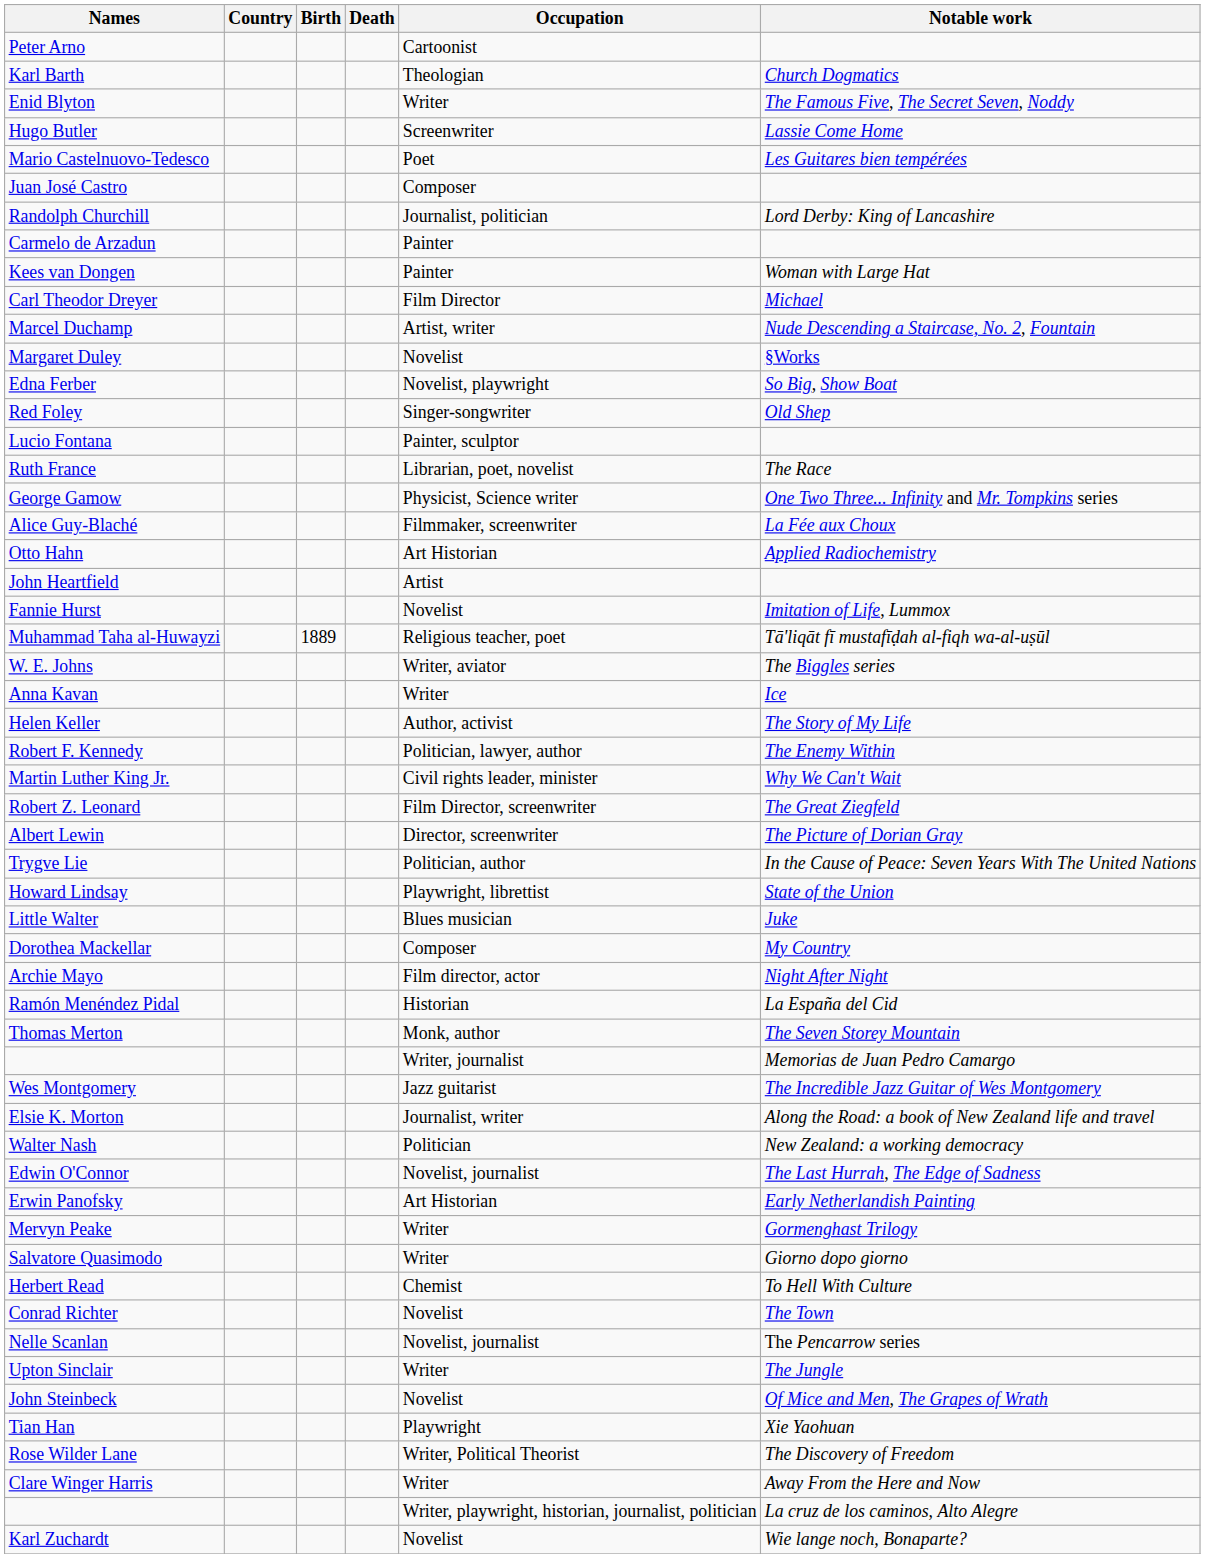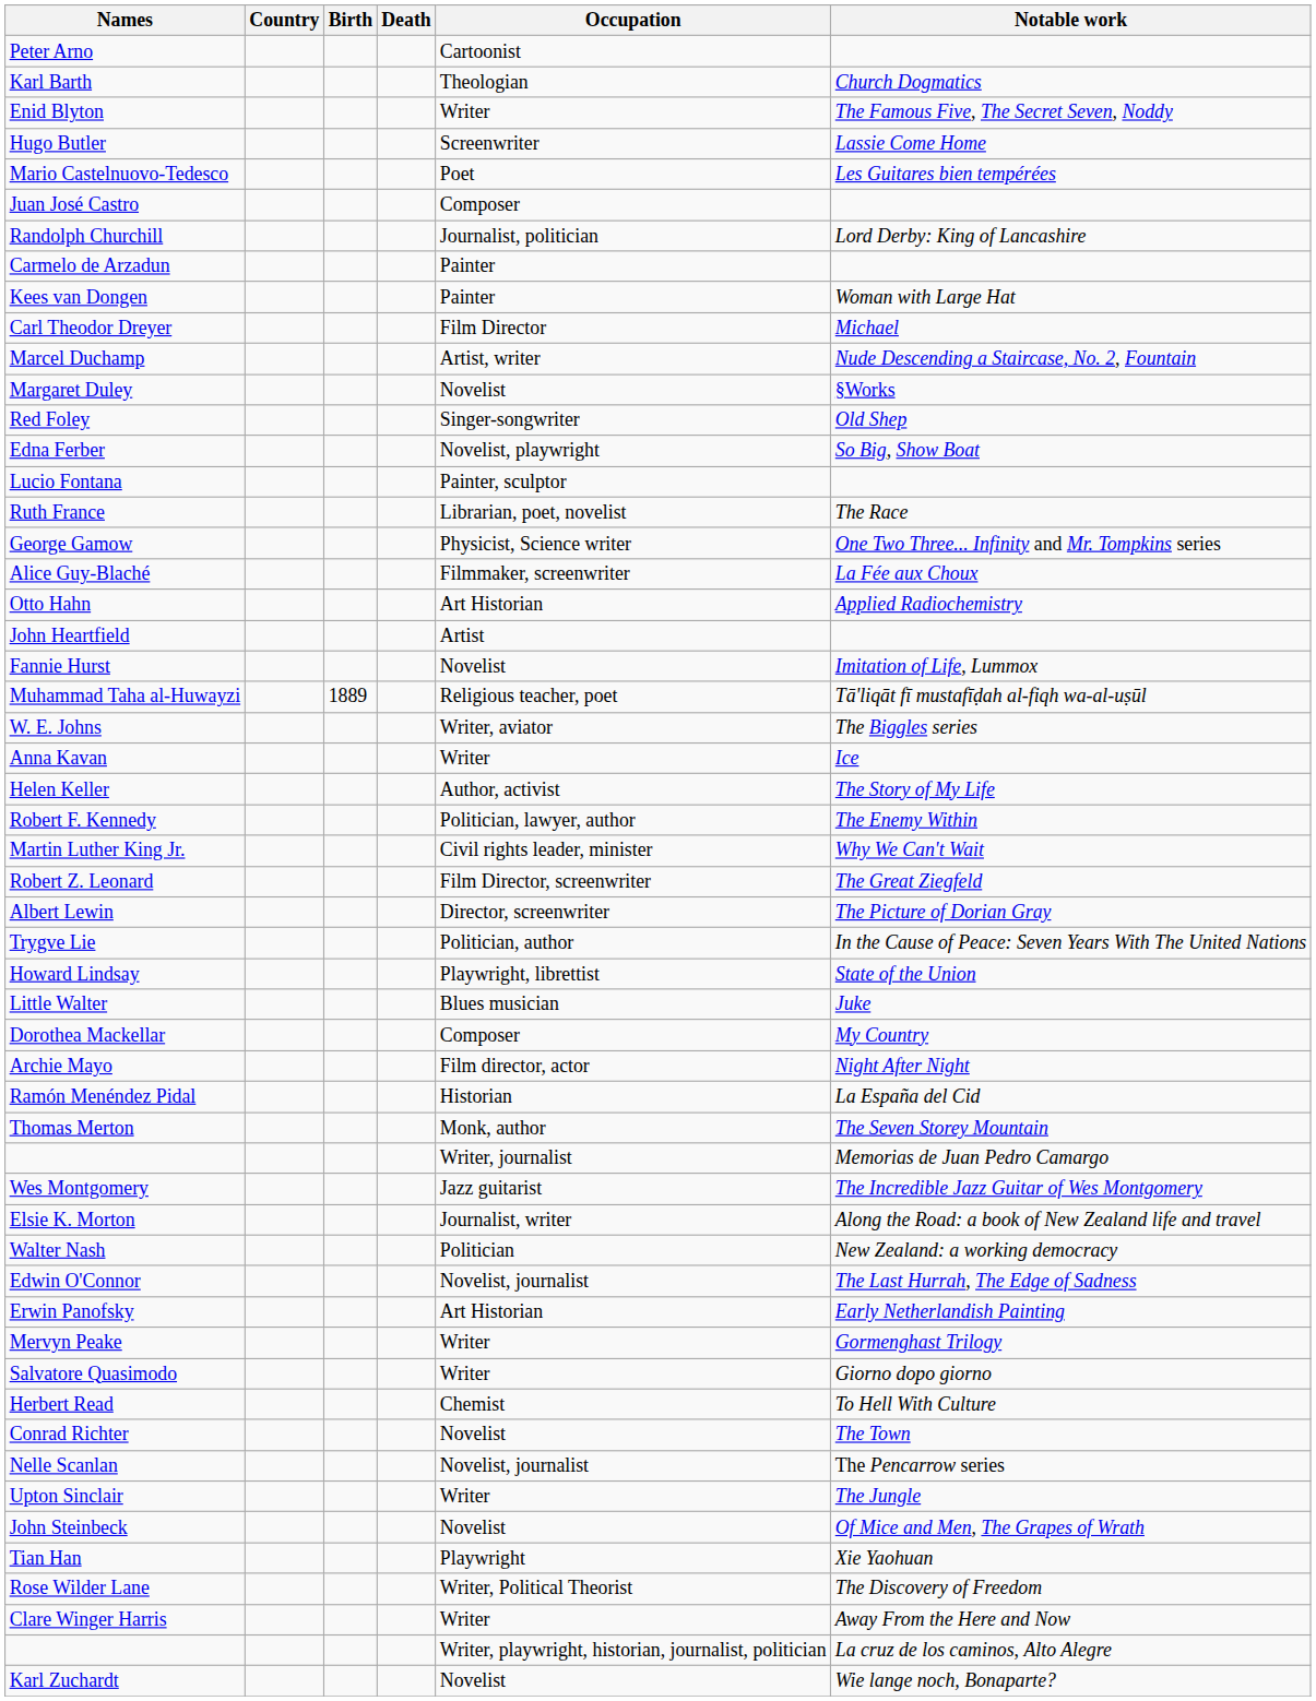 <table class="wikitable sortable" border="1" style="border-spacing:0">
 <tr>
 <th>Names</th>
 <th>Country</th>
 <th>Birth</th>
 <th>Death</th>
 <th>Occupation</th>
 <th>Notable work</th>
 </tr>
 <tr>
 <td><a href='#'>Peter Arno</a></td>
 <td></td>
 <td></td>
 <td></td>
 <td>Cartoonist</td>
 <td></td>
 </tr>
 <tr>
 <td><a href='#'>Karl Barth</a></td>
 <td></td>
 <td></td>
 <td></td>
 <td>Theologian</td>
 <td><em><a href='#'>Church Dogmatics</a></em></td>
 </tr>
 <tr>
 <td><a href='#'>Enid Blyton</a></td>
 <td></td>
 <td></td>
 <td></td>
 <td>Writer</td>
 <td><em><a href='#'>The Famous Five</a></em>, <em><a href='#'>The Secret Seven</a></em>, <em><a href='#'>Noddy</a></em></td>
 </tr>
 <tr>
 <td><a href='#'>Hugo Butler</a></td>
 <td></td>
 <td></td>
 <td></td>
 <td>Screenwriter</td>
 <td><em><a href='#'>Lassie Come Home</a></em></td>
 </tr>
 <tr>
 <td><a href='#'>Mario Castelnuovo-Tedesco</a></td>
 <td></td>
 <td></td>
 <td></td>
 <td>Poet</td>
 <td><em><a href='#'>Les Guitares bien tempérées</a></em></td>
 </tr>
 <tr>
 <td><a href='#'>Juan José Castro</a></td>
 <td></td>
 <td></td>
 <td></td>
 <td>Composer</td>
 <td></td>
 </tr>
 <tr>
 <td><a href='#'>Randolph Churchill</a></td>
 <td></td>
 <td></td>
 <td></td>
 <td>Journalist, politician</td>
 <td><em>Lord Derby: King of Lancashire</em></td>
 </tr>
 <tr>
 <td><a href='#'>Carmelo de Arzadun</a></td>
 <td></td>
 <td></td>
 <td></td>
 <td>Painter</td>
 <td></td>
 </tr>
 <tr>
 <td><a href='#'>Kees van Dongen</a></td>
 <td></td>
 <td></td>
 <td></td>
 <td>Painter</td>
 <td><em>Woman with Large Hat</em></td>
 </tr>
 <tr>
 <td><a href='#'>Carl Theodor Dreyer</a></td>
 <td></td>
 <td></td>
 <td></td>
 <td>Film Director</td>
 <td><em><a href='#'>Michael</a></em></td>
 </tr>
 <tr>
 <td><a href='#'>Marcel Duchamp</a></td>
 <td></td>
 <td></td>
 <td></td>
 <td>Artist, writer</td>
 <td><em><a href='#'>Nude Descending a Staircase, No. 2</a></em>, <em><a href='#'>Fountain</a></em></td>
 </tr>
 <tr>
 <td><a href='#'>Margaret Duley</a></td>
 <td></td>
 <td></td>
 <td></td>
 <td>Novelist</td>
 <td><a href='#'>§Works</a></td>
 </tr>
 <tr>
+<td><a href='#'>Red Foley</a></td>
+<td></td>
+<td></td>
+<td></td>
+<td>Singer-songwriter</td>
+<td><em><a href='#'>Old Shep</a></em></td>
+</tr>
+<tr>
 <td><a href='#'>Edna Ferber</a></td>
 <td></td>
 <td></td>
 <td></td>
 <td>Novelist, playwright</td>
 <td><em><a href='#'>So Big</a></em>, <em><a href='#'>Show Boat</a></em></td>
-</tr>
-<tr>
-<td><a href='#'>Red Foley</a></td>
-<td></td>
-<td></td>
-<td></td>
-<td>Singer-songwriter</td>
-<td><em><a href='#'>Old Shep</a></em></td>
 </tr>
 <tr>
 <td><a href='#'>Lucio Fontana</a></td>
 <td></td>
 <td></td>
 <td></td>
 <td>Painter, sculptor</td>
 </tr>
 <tr>
 <td><a href='#'>Ruth France</a></td>
 <td></td>
 <td></td>
 <td></td>
 <td>Librarian, poet, novelist</td>
 <td><em>The Race</em></td>
 </tr>
 <tr>
 <td><a href='#'>George Gamow</a></td>
 <td><br></td>
 <td></td>
 <td></td>
 <td>Physicist, Science writer</td>
 <td><em><a href='#'>One Two Three... Infinity</a></em> and <em><a href='#'>Mr. Tompkins</a></em> series</td>
 </tr>
 <tr>
 <td><a href='#'>Alice Guy-Blaché</a></td>
 <td></td>
 <td></td>
 <td></td>
 <td>Filmmaker, screenwriter</td>
 <td><em><a href='#'>La Fée aux Choux</a></em></td>
 </tr>
 <tr>
 <td><a href='#'>Otto Hahn</a></td>
 <td></td>
 <td></td>
 <td></td>
 <td>Art Historian</td>
 <td><em><a href='#'>Applied Radiochemistry</a></em></td>
 </tr>
 <tr>
 <td><a href='#'>John Heartfield</a></td>
 <td></td>
 <td></td>
 <td></td>
 <td>Artist</td>
 <td></td>
 </tr>
 <tr>
 <td><a href='#'>Fannie Hurst</a></td>
 <td></td>
 <td></td>
 <td></td>
 <td>Novelist</td>
 <td><em><a href='#'>Imitation of Life</a></em>, <em>Lummox</em></td>
 </tr>
 <tr>
 <td><a href='#'>Muhammad Taha al-Huwayzi</a></td>
 <td><br></td>
 <td>1889</td>
 <td></td>
 <td>Religious teacher, poet</td>
 <td><em>Tā'liqāt fī mustafīḍah al-fiqh wa-al-uṣūl</em></td>
 </tr>
 <tr>
 <td><a href='#'>W. E. Johns</a></td>
 <td></td>
 <td></td>
 <td></td>
 <td>Writer, aviator</td>
 <td><em>The <a href='#'>Biggles</a> series</em></td>
 </tr>
 <tr>
 <td><a href='#'>Anna Kavan</a></td>
 <td></td>
 <td></td>
 <td></td>
 <td>Writer</td>
 <td><em><a href='#'>Ice</a></em></td>
 </tr>
 <tr>
 <td><a href='#'>Helen Keller</a></td>
 <td></td>
 <td></td>
 <td></td>
 <td>Author, activist</td>
 <td><em><a href='#'>The Story of My Life</a></em></td>
 </tr>
 <tr>
 <td><a href='#'>Robert F. Kennedy</a></td>
 <td></td>
 <td></td>
 <td></td>
 <td>Politician, lawyer, author</td>
 <td><em><a href='#'>The Enemy Within</a></em></td>
 </tr>
 <tr>
 <td><a href='#'>Martin Luther King Jr.</a></td>
 <td></td>
 <td></td>
 <td></td>
 <td>Civil rights leader, minister</td>
 <td><em><a href='#'>Why We Can't Wait</a></em></td>
 </tr>
 <tr>
 <td><a href='#'>Robert Z. Leonard</a></td>
 <td></td>
 <td></td>
 <td></td>
 <td>Film Director, screenwriter</td>
 <td><em><a href='#'>The Great Ziegfeld</a></em></td>
 </tr>
 <tr>
 <td><a href='#'>Albert Lewin</a></td>
 <td></td>
 <td></td>
 <td></td>
 <td>Director, screenwriter</td>
 <td><em><a href='#'>The Picture of Dorian Gray</a></em></td>
 </tr>
 <tr>
 <td><a href='#'>Trygve Lie</a></td>
 <td></td>
 <td></td>
 <td></td>
 <td>Politician, author</td>
 <td><em>In the Cause of Peace: Seven Years With The United Nations</em></td>
 </tr>
 <tr>
 <td><a href='#'>Howard Lindsay</a></td>
 <td></td>
 <td></td>
 <td></td>
 <td>Playwright, librettist</td>
 <td><em><a href='#'>State of the Union</a></em></td>
 </tr>
 <tr>
 <td><a href='#'>Little Walter</a></td>
 <td></td>
 <td></td>
 <td></td>
 <td>Blues musician</td>
 <td><em><a href='#'>Juke</a></em></td>
 </tr>
 <tr>
 <td><a href='#'>Dorothea Mackellar</a></td>
 <td></td>
 <td></td>
 <td></td>
 <td>Composer</td>
 <td><em><a href='#'>My Country</a></em></td>
 </tr>
 <tr>
 <td><a href='#'>Archie Mayo</a></td>
 <td></td>
 <td></td>
 <td></td>
 <td>Film director, actor</td>
 <td><em><a href='#'>Night After Night</a></em></td>
 </tr>
 <tr>
 <td><a href='#'>Ramón Menéndez Pidal</a></td>
 <td></td>
 <td></td>
 <td></td>
 <td>Historian</td>
 <td><em>La España del Cid</em></td>
 </tr>
 <tr>
 <td><a href='#'>Thomas Merton</a></td>
 <td></td>
 <td></td>
 <td></td>
 <td>Monk, author</td>
 <td><em><a href='#'>The Seven Storey Mountain</a></em></td>
 </tr>
 <tr>
 <td></td>
 <td></td>
 <td></td>
 <td></td>
 <td>Writer, journalist</td>
 <td><em>Memorias de Juan Pedro Camargo</em></td>
 </tr>
 <tr>
 <td><a href='#'>Wes Montgomery</a></td>
 <td></td>
 <td></td>
 <td></td>
 <td>Jazz guitarist</td>
 <td><em><a href='#'>The Incredible Jazz Guitar of Wes Montgomery</a></em></td>
 </tr>
 <tr>
 <td><a href='#'>Elsie K. Morton</a></td>
 <td></td>
 <td></td>
 <td></td>
 <td>Journalist, writer</td>
 <td><em>Along the Road: a book of New Zealand life and travel</em></td>
 </tr>
 <tr>
 <td><a href='#'>Walter Nash</a></td>
 <td></td>
 <td></td>
 <td></td>
 <td>Politician</td>
 <td><em>New Zealand: a working democracy</em></td>
 </tr>
 <tr>
 <td><a href='#'>Edwin O'Connor</a></td>
 <td></td>
 <td></td>
 <td></td>
 <td>Novelist, journalist</td>
 <td><em><a href='#'>The Last Hurrah</a></em>, <em><a href='#'>The Edge of Sadness</a></em></td>
 </tr>
 <tr>
 <td><a href='#'>Erwin Panofsky</a></td>
 <td></td>
 <td></td>
 <td></td>
 <td>Art Historian</td>
 <td><em><a href='#'>Early Netherlandish Painting</a></em></td>
 </tr>
 <tr>
 <td><a href='#'>Mervyn Peake</a></td>
 <td></td>
 <td></td>
 <td></td>
 <td>Writer</td>
 <td><em><a href='#'>Gormenghast Trilogy</a></em></td>
 </tr>
 <tr>
 <td><a href='#'>Salvatore Quasimodo</a></td>
 <td></td>
 <td></td>
 <td></td>
 <td>Writer</td>
 <td><em>Giorno dopo giorno</em></td>
 </tr>
 <tr>
 <td><a href='#'>Herbert Read</a></td>
 <td></td>
 <td></td>
 <td></td>
 <td>Chemist</td>
 <td><em>To Hell With Culture</em></td>
 </tr>
 <tr>
 <td><a href='#'>Conrad Richter</a></td>
 <td></td>
 <td></td>
 <td></td>
 <td>Novelist</td>
 <td><em><a href='#'>The Town</a></em></td>
 </tr>
 <tr>
 <td><a href='#'>Nelle Scanlan</a></td>
 <td></td>
 <td></td>
 <td></td>
 <td>Novelist, journalist</td>
 <td>The <em>Pencarrow</em> series</td>
 </tr>
 <tr>
 <td><a href='#'>Upton Sinclair</a></td>
 <td></td>
 <td></td>
 <td></td>
 <td>Writer</td>
 <td><em><a href='#'>The Jungle</a></em></td>
 </tr>
 <tr>
 <td><a href='#'>John Steinbeck</a></td>
 <td></td>
 <td></td>
 <td></td>
 <td>Novelist</td>
 <td><em><a href='#'>Of Mice and Men</a></em>, <em><a href='#'>The Grapes of Wrath</a></em></td>
 </tr>
 <tr>
 <td><a href='#'>Tian Han</a></td>
 <td></td>
 <td></td>
 <td></td>
 <td>Playwright</td>
 <td><em>Xie Yaohuan</em></td>
 </tr>
 <tr>
 <td><a href='#'>Rose Wilder Lane</a></td>
 <td></td>
 <td></td>
 <td></td>
 <td>Writer, Political Theorist</td>
 <td><em>The Discovery of Freedom</em></td>
 </tr>
 <tr>
 <td><a href='#'>Clare Winger Harris</a></td>
 <td></td>
 <td></td>
 <td></td>
 <td>Writer</td>
 <td><em>Away From the Here and Now</em></td>
 </tr>
 <tr>
 <td></td>
 <td></td>
 <td></td>
 <td></td>
 <td>Writer, playwright, historian, journalist, politician</td>
 <td><em>La cruz de los caminos</em>, <em>Alto Alegre</em></td>
 </tr>
 <tr>
 <td><a href='#'>Karl Zuchardt</a></td>
 <td></td>
 <td></td>
 <td></td>
 <td>Novelist</td>
 <td><em>Wie lange noch, Bonaparte?</em></td>
 </tr>
 <tr>
 </tr>
 </table>
